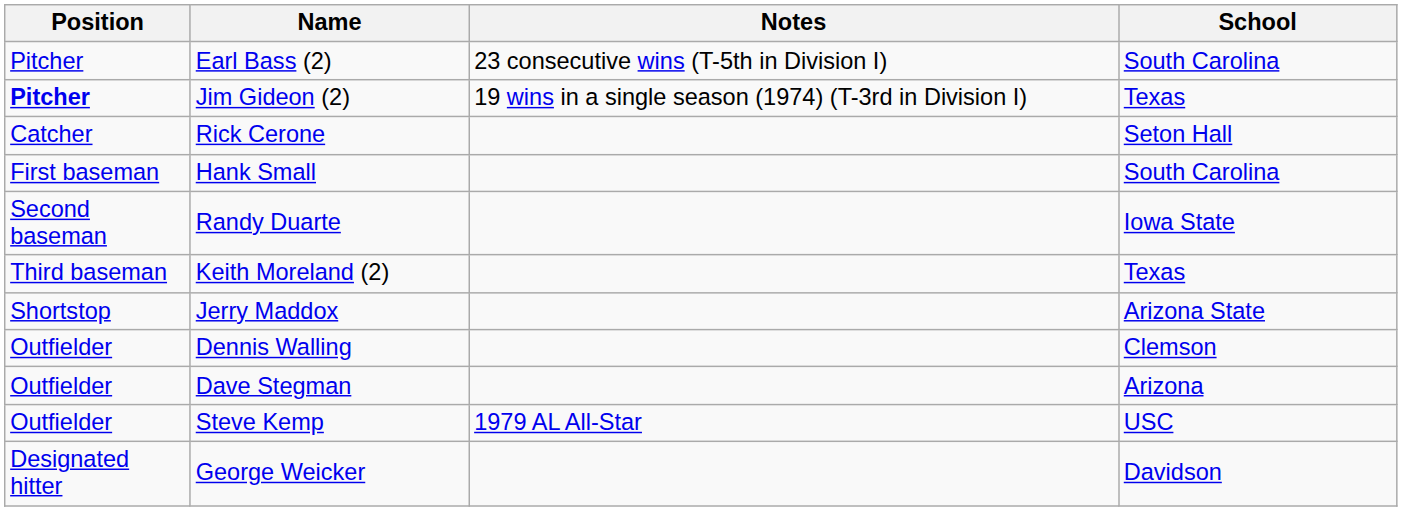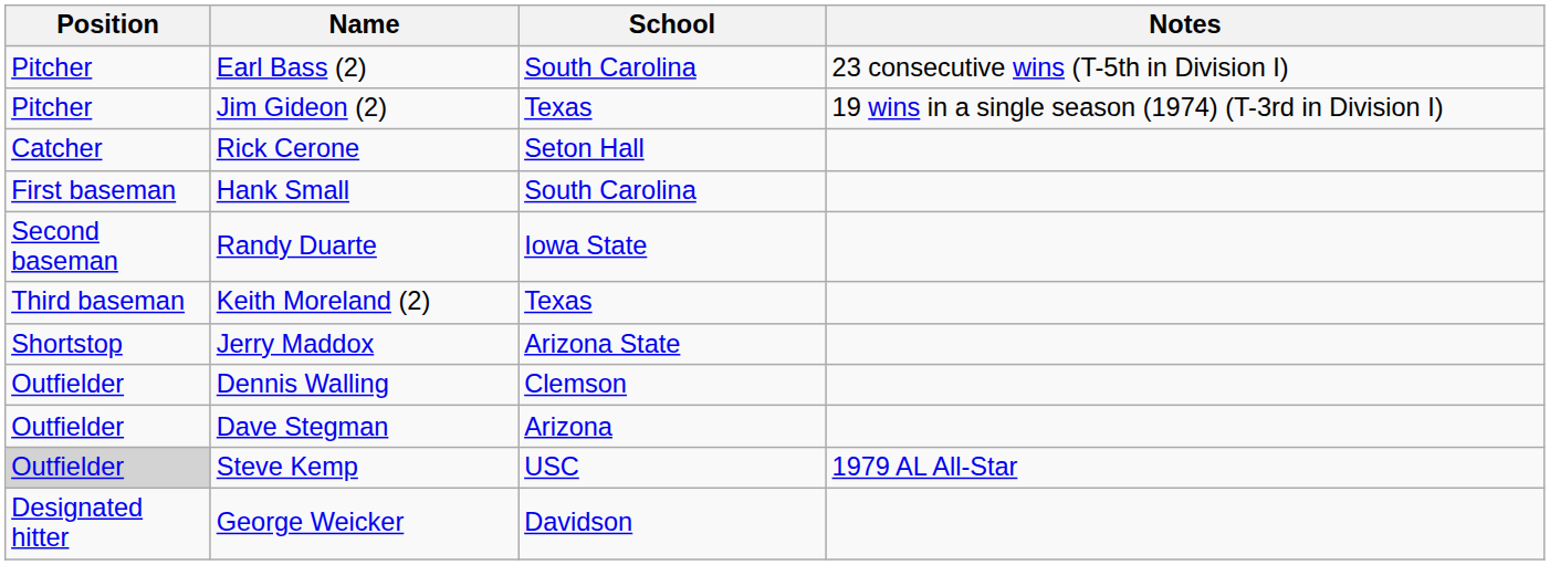 <table class="wikitable sortable" style="width:75%;">
 <tr>
 <th width=10%>Position</th>
 <th width=15%>Name</th>
+<th width=15%>School</th>
 <th width=35% class="unsortable">Notes</th>
-<th width=15%>School</th>
 </tr>
 <tr>
 <td><a href='#'>Pitcher</a></td>
 <td><a href='#'>Earl Bass</a> (2)</td>
+<td><a href='#'>South Carolina</a></td>
 <td>23 consecutive <a href='#'>wins</a> (T-5th in Division I)</td>
-<td><a href='#'>South Carolina</a></td>
 </tr>
 <tr>
-<td><strong><a href='#'>Pitcher</a></strong></td>
+<td><a href='#'>Pitcher</a></td>
 <td><a href='#'>Jim Gideon</a> (2)</td>
+<td><a href='#'>Texas</a></td>
 <td>19 <a href='#'>wins</a> in a single season (1974) (T-3rd in Division I)</td>
-<td><a href='#'>Texas</a></td>
 </tr>
 <tr>
 <td><a href='#'>Catcher</a></td>
 <td><a href='#'>Rick Cerone</a></td>
+<td><a href='#'>Seton Hall</a></td>
 <td></td>
-<td><a href='#'>Seton Hall</a></td>
 </tr>
 <tr>
 <td><a href='#'>First baseman</a></td>
 <td><a href='#'>Hank Small</a></td>
+<td><a href='#'>South Carolina</a></td>
 <td></td>
-<td><a href='#'>South Carolina</a></td>
 </tr>
 <tr>
 <td><a href='#'>Second baseman</a></td>
 <td><a href='#'>Randy Duarte</a></td>
+<td><a href='#'>Iowa State</a></td>
 <td></td>
-<td><a href='#'>Iowa State</a></td>
 </tr>
 <tr>
 <td><a href='#'>Third baseman</a></td>
 <td><a href='#'>Keith Moreland</a> (2)</td>
+<td><a href='#'>Texas</a></td>
 <td></td>
-<td><a href='#'>Texas</a></td>
 </tr>
 <tr>
 <td><a href='#'>Shortstop</a></td>
 <td><a href='#'>Jerry Maddox</a></td>
+<td><a href='#'>Arizona State</a></td>
 <td></td>
-<td><a href='#'>Arizona State</a></td>
 </tr>
 <tr>
 <td><a href='#'>Outfielder</a></td>
 <td><a href='#'>Dennis Walling</a></td>
+<td><a href='#'>Clemson</a></td>
 <td></td>
-<td><a href='#'>Clemson</a></td>
 </tr>
 <tr>
 <td><a href='#'>Outfielder</a></td>
 <td><a href='#'>Dave Stegman</a></td>
+<td><a href='#'>Arizona</a></td>
 <td></td>
-<td><a href='#'>Arizona</a></td>
 </tr>
 <tr>
-<td><a href='#'>Outfielder</a></td>
+<td style="background: lightgrey;"><a href='#'>Outfielder</a></td>
 <td><a href='#'>Steve Kemp</a></td>
+<td><a href='#'>USC</a></td>
 <td><a href='#'>1979 AL All-Star</a></td>
-<td><a href='#'>USC</a></td>
 </tr>
 <tr>
 <td><a href='#'>Designated hitter</a></td>
 <td><a href='#'>George Weicker</a></td>
+<td><a href='#'>Davidson</a></td>
 <td></td>
-<td><a href='#'>Davidson</a></td>
 </tr>
 </table>
